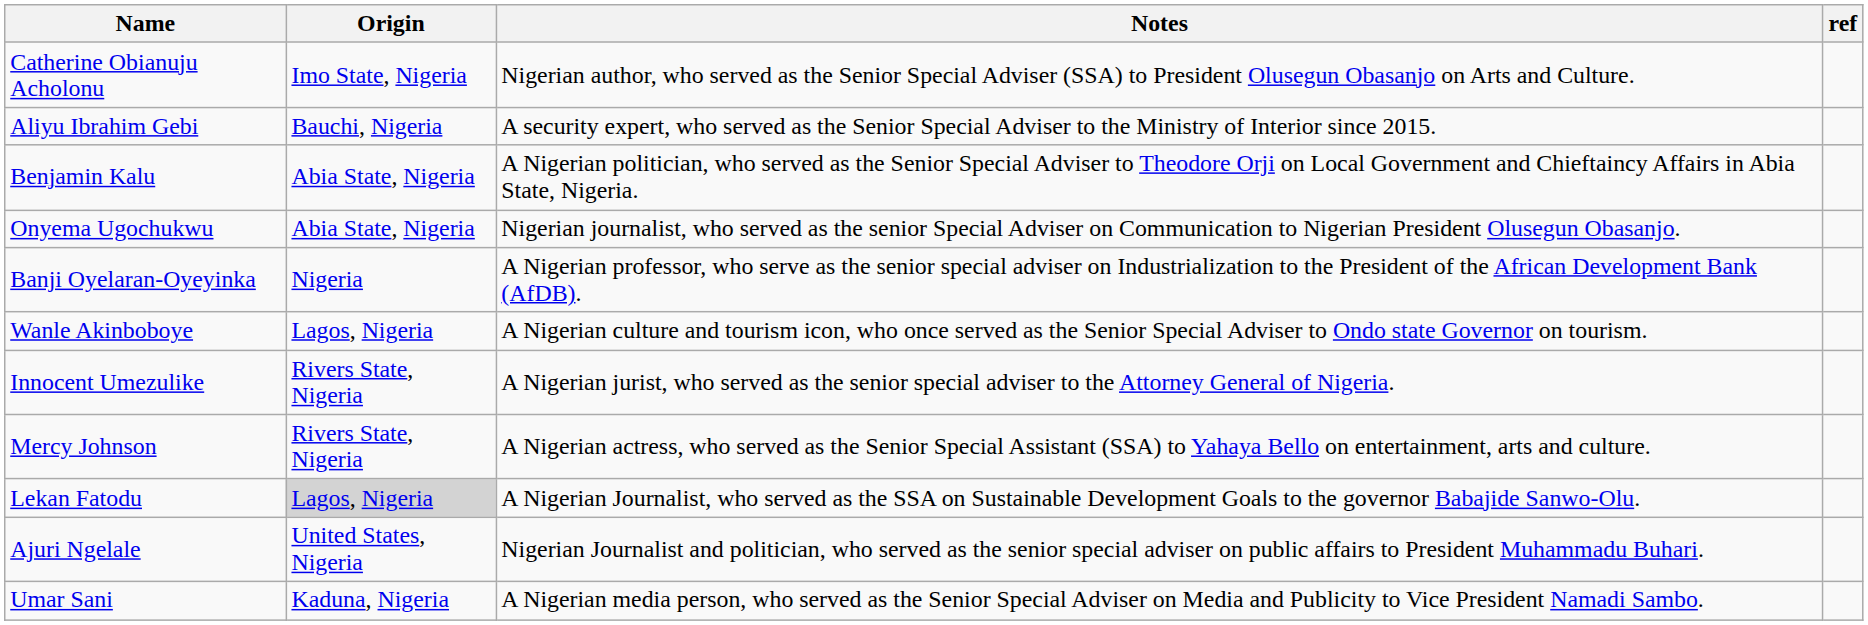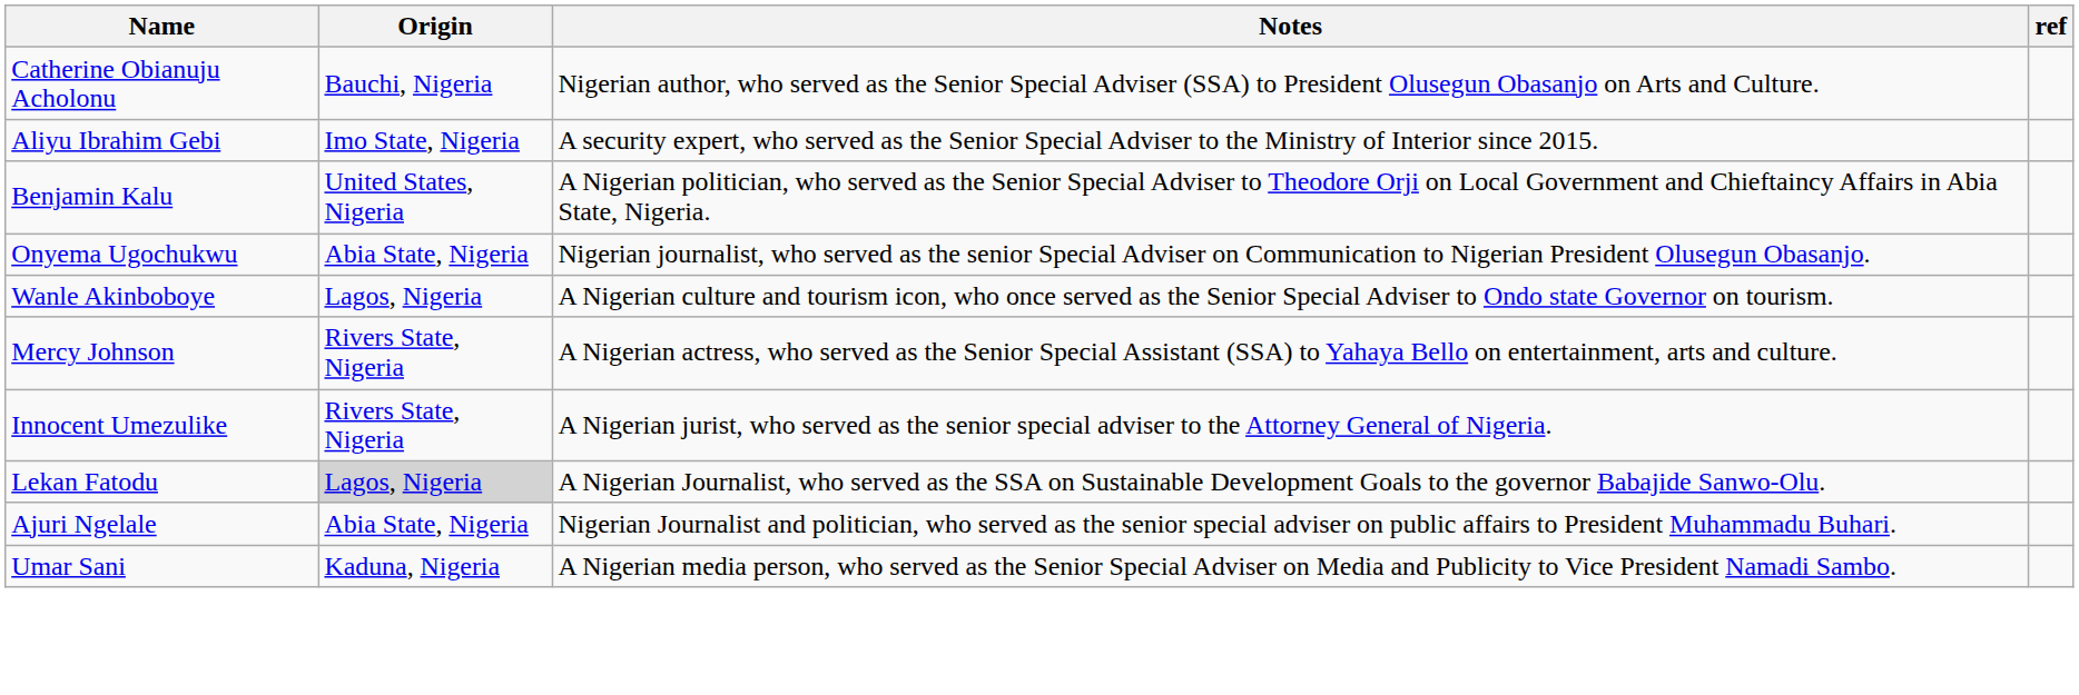 <table class="wikitable sortable">
 <tr>
 <th>Name</th>
 <th>Origin</th>
 <th>Notes</th>
 <th>ref</th>
 </tr>
 <tr>
 <td><a href='#'>Catherine Obianuju Acholonu</a></td>
-<td><a href='#'>Imo State</a>, <a href='#'>Nigeria</a></td>
+<td><a href='#'>Bauchi</a>, <a href='#'>Nigeria</a></td>
 <td>Nigerian author, who served as the Senior Special Adviser (SSA) to President <a href='#'>Olusegun Obasanjo</a> on Arts and Culture.</td>
 <td></td>
 </tr>
 <tr>
 <td><a href='#'>Aliyu Ibrahim Gebi</a></td>
-<td><a href='#'>Bauchi</a>, <a href='#'>Nigeria</a></td>
+<td><a href='#'>Imo State</a>, <a href='#'>Nigeria</a></td>
 <td>A security expert, who served as the Senior Special Adviser to the Ministry of Interior since 2015.</td>
 <td></td>
 </tr>
 <tr>
 <td><a href='#'>Benjamin Kalu</a></td>
-<td><a href='#'>Abia State</a>, <a href='#'>Nigeria</a></td>
+<td><a href='#'>United States</a>, <a href='#'>Nigeria</a></td>
 <td>A Nigerian politician, who served as the Senior Special Adviser to <a href='#'>Theodore Orji</a> on Local Government and Chieftaincy Affairs in Abia State, Nigeria.</td>
 <td></td>
 </tr>
 <tr>
 <td><a href='#'>Onyema Ugochukwu</a></td>
 <td><a href='#'>Abia State</a>, <a href='#'>Nigeria</a></td>
 <td>Nigerian journalist, who served as the senior Special Adviser on Communication to Nigerian President <a href='#'>Olusegun Obasanjo</a>.</td>
 <td></td>
 </tr>
 <tr>
-<td><a href='#'>Banji Oyelaran-Oyeyinka</a></td>
-<td><a href='#'>Nigeria</a></td>
-<td>A Nigerian professor, who serve as the senior special adviser on Industrialization to the President of the <a href='#'>African Development Bank (AfDB)</a>.</td>
-<td></td>
-</tr>
-<tr>
 <td><a href='#'>Wanle Akinboboye</a></td>
 <td><a href='#'>Lagos</a>, <a href='#'>Nigeria</a></td>
 <td>A Nigerian culture and tourism icon, who once served as the Senior Special Adviser to <a href='#'>Ondo state Governor</a> on tourism.</td>
 <td></td>
 </tr>
 <tr>
+<td><a href='#'>Mercy Johnson</a></td>
+<td><a href='#'>Rivers State</a>, <a href='#'>Nigeria</a></td>
+<td>A Nigerian actress, who served as the Senior Special Assistant (SSA) to <a href='#'>Yahaya Bello</a> on entertainment, arts and culture.</td>
+<td></td>
+</tr>
+<tr>
 <td><a href='#'>Innocent Umezulike</a></td>
 <td><a href='#'>Rivers State</a>, <a href='#'>Nigeria</a></td>
 <td>A Nigerian jurist, who served as the senior special adviser to the <a href='#'>Attorney General of Nigeria</a>.</td>
-<td></td>
-</tr>
-<tr>
-<td><a href='#'>Mercy Johnson</a></td>
-<td><a href='#'>Rivers State</a>, <a href='#'>Nigeria</a></td>
-<td>A Nigerian actress, who served as the Senior Special Assistant (SSA) to <a href='#'>Yahaya Bello</a> on entertainment, arts and culture.</td>
 <td></td>
 </tr>
 <tr>
 <td><a href='#'>Lekan Fatodu</a></td>
 <td style="background: lightgrey;"><a href='#'>Lagos</a>, <a href='#'>Nigeria</a></td>
 <td>A Nigerian Journalist, who served as the SSA on Sustainable Development Goals to the governor <a href='#'>Babajide Sanwo-Olu</a>.</td>
 <td></td>
 </tr>
 <tr>
 <td><a href='#'>Ajuri Ngelale</a></td>
-<td><a href='#'>United States</a>, <a href='#'>Nigeria</a></td>
+<td><a href='#'>Abia State</a>, <a href='#'>Nigeria</a></td>
 <td>Nigerian Journalist and politician, who served as the senior special adviser on public affairs to President <a href='#'>Muhammadu Buhari</a>.</td>
 <td></td>
 </tr>
 <tr>
 <td><a href='#'>Umar Sani</a></td>
 <td><a href='#'>Kaduna</a>, <a href='#'>Nigeria</a></td>
 <td>A Nigerian media person, who served as the Senior Special Adviser on Media and Publicity to Vice President <a href='#'>Namadi Sambo</a>.</td>
 <td></td>
 </tr>
 </table>
